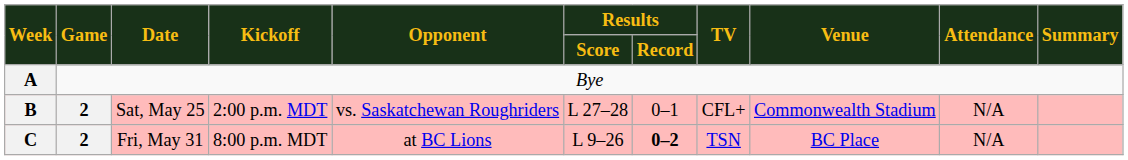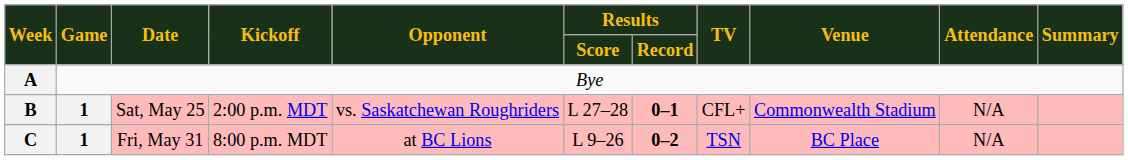 <table class="wikitable" style="font-size: 95%;">
 <tr>
 <th style="background:#183118;color:#f7bd13;" rowspan=2>Week</th>
 <th style="background:#183118;color:#f7bd13;" rowspan=2>Game</th>
 <th style="background:#183118;color:#f7bd13;" rowspan=2>Date</th>
 <th style="background:#183118;color:#f7bd13;" rowspan=2>Kickoff</th>
 <th style="background:#183118;color:#f7bd13;" rowspan=2>Opponent</th>
 <th style="background:#183118;color:#f7bd13;" colspan=2>Results</th>
 <th style="background:#183118;color:#f7bd13;" rowspan=2>TV</th>
 <th style="background:#183118;color:#f7bd13;" rowspan=2>Venue</th>
 <th style="background:#183118;color:#f7bd13;" rowspan=2>Attendance</th>
 <th style="background:#183118;color:#f7bd13;" rowspan=2>Summary</th>
 </tr>
 <tr>
 <th style="background:#183118;color:#f7bd13;">Score</th>
 <th style="background:#183118;color:#f7bd13;">Record</th>
 </tr>
 <tr align="center"= bgcolor="">
 <th align="center"><strong>A</strong></th>
 <td colspan=10 align="center" valign="middle"><em>Bye</em></td>
 </tr>
 <tr align="center"= bgcolor="ffbbbb">
 <th align="center"><strong>B</strong></th>
-<th align="center"><strong>2</strong></th>
+<th align="center"><strong>1</strong></th>
 <td align="center">Sat, May 25</td>
 <td align="center">2:00 p.m. <a href='#'>MDT</a></td>
 <td align="center">vs. <a href='#'>Saskatchewan Roughriders</a></td>
 <td align="center">L 27–28</td>
-<td align="center">0–1</td>
+<td align="center"><strong>0–1</strong></td>
 <td align="center">CFL+</td>
 <td align="center"><a href='#'>Commonwealth Stadium</a></td>
 <td align="center">N/A</td>
 <td align="center"></td>
 </tr>
 <tr align="center"= bgcolor="ffbbbb">
 <th align="center"><strong>C</strong></th>
-<th align="center"><strong>2</strong></th>
+<th align="center"><strong>1</strong></th>
 <td align="center">Fri, May 31</td>
 <td align="center">8:00 p.m. MDT</td>
 <td align="center">at <a href='#'>BC Lions</a></td>
 <td align="center">L 9–26</td>
 <td align="center"><strong>0–2</strong></td>
 <td align="center"><a href='#'>TSN</a></td>
 <td align="center"><a href='#'>BC Place</a></td>
 <td align="center">N/A</td>
 <td align="center"></td>
 </tr>
 </table>
